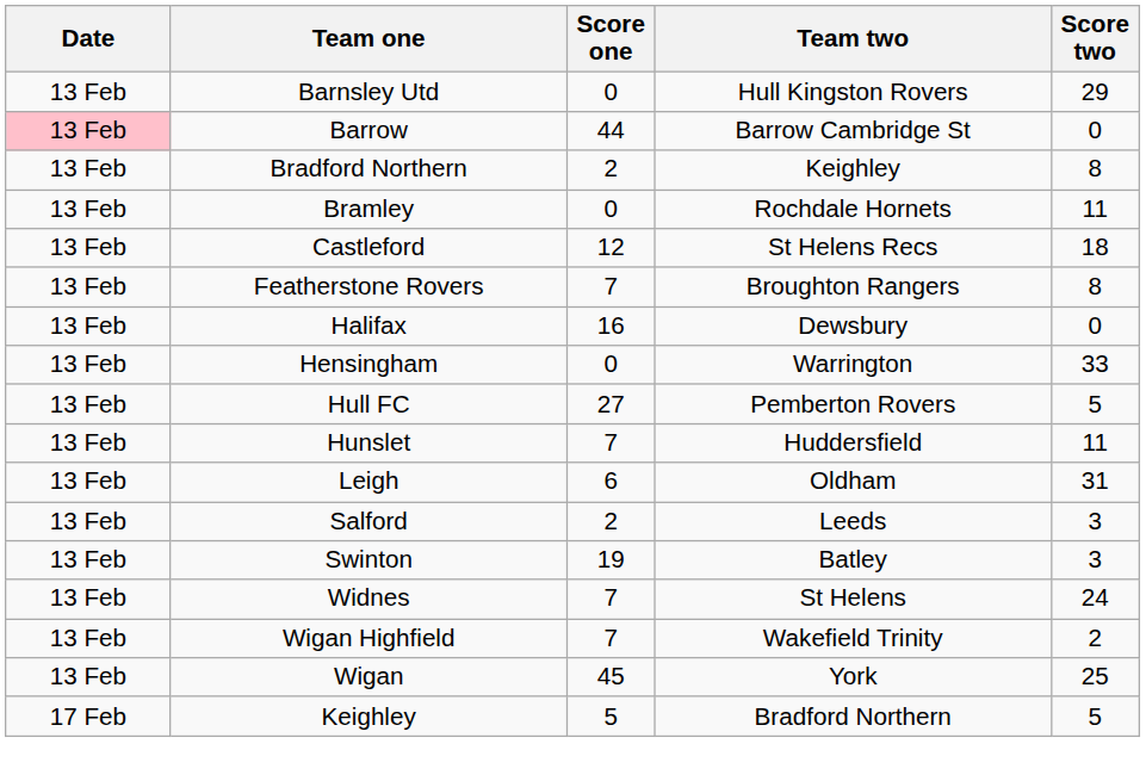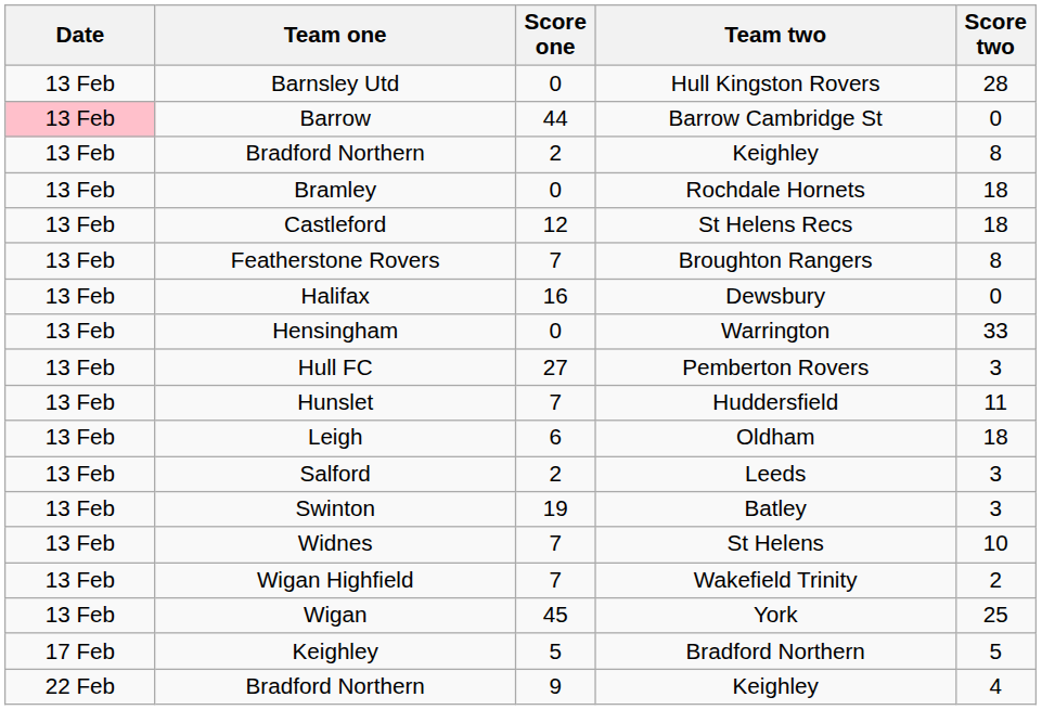 <table class="wikitable" style="text-align: center">
 <tr>
 <th width=100>Date</th>
 <th width=250>Team one</th>
 <th width=50>Score one</th>
 <th width=250>Team two</th>
 <th width=50>Score two</th>
 </tr>
 <tr>
 <td>13 Feb</td>
 <td>Barnsley Utd</td>
 <td>0</td>
 <td>Hull Kingston Rovers</td>
-<td>29</td>
+<td>28</td>
 </tr>
 <tr>
 <td style="background: pink;">13 Feb</td>
 <td>Barrow</td>
 <td>44</td>
 <td>Barrow Cambridge St</td>
 <td>0</td>
 </tr>
 <tr>
 <td>13 Feb</td>
 <td>Bradford Northern</td>
 <td>2</td>
 <td>Keighley</td>
 <td>8</td>
 </tr>
 <tr>
 <td>13 Feb</td>
 <td>Bramley</td>
 <td>0</td>
 <td>Rochdale Hornets</td>
-<td>11</td>
+<td>18</td>
 </tr>
 <tr>
 <td>13 Feb</td>
 <td>Castleford</td>
 <td>12</td>
 <td>St Helens Recs</td>
 <td>18</td>
 </tr>
 <tr>
 <td>13 Feb</td>
 <td>Featherstone Rovers</td>
 <td>7</td>
 <td>Broughton Rangers</td>
 <td>8</td>
 </tr>
 <tr>
 <td>13 Feb</td>
 <td>Halifax</td>
 <td>16</td>
 <td>Dewsbury</td>
 <td>0</td>
 </tr>
 <tr>
 <td>13 Feb</td>
 <td>Hensingham</td>
 <td>0</td>
 <td>Warrington</td>
 <td>33</td>
 </tr>
 <tr>
 <td>13 Feb</td>
 <td>Hull FC</td>
 <td>27</td>
 <td>Pemberton Rovers</td>
-<td>5</td>
+<td>3</td>
 </tr>
 <tr>
 <td>13 Feb</td>
 <td>Hunslet</td>
 <td>7</td>
 <td>Huddersfield</td>
 <td>11</td>
 </tr>
 <tr>
 <td>13 Feb</td>
 <td>Leigh</td>
 <td>6</td>
 <td>Oldham</td>
-<td>31</td>
+<td>18</td>
 </tr>
 <tr>
 <td>13 Feb</td>
 <td>Salford</td>
 <td>2</td>
 <td>Leeds</td>
 <td>3</td>
 </tr>
 <tr>
 <td>13 Feb</td>
 <td>Swinton</td>
 <td>19</td>
 <td>Batley</td>
 <td>3</td>
 </tr>
 <tr>
 <td>13 Feb</td>
 <td>Widnes</td>
 <td>7</td>
 <td>St Helens</td>
-<td>24</td>
+<td>10</td>
 </tr>
 <tr>
 <td>13 Feb</td>
 <td>Wigan Highfield</td>
 <td>7</td>
 <td>Wakefield Trinity</td>
 <td>2</td>
 </tr>
 <tr>
 <td>13 Feb</td>
 <td>Wigan</td>
 <td>45</td>
 <td>York</td>
 <td>25</td>
 </tr>
 <tr>
 <td>17 Feb</td>
 <td>Keighley</td>
 <td>5</td>
 <td>Bradford Northern</td>
 <td>5</td>
 </tr>
+<tr>
+<td>22 Feb</td>
+<td>Bradford Northern</td>
+<td>9</td>
+<td>Keighley</td>
+<td>4</td>
+</tr>
 </table>
